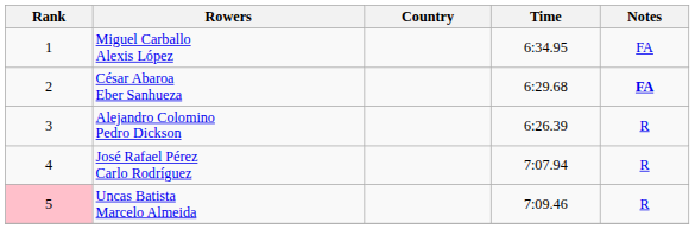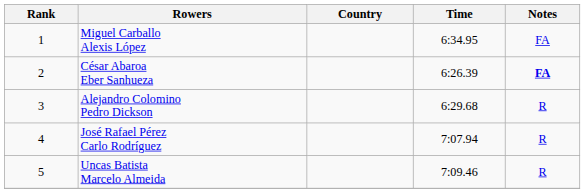 <table class="wikitable" width=60% style="text-align:center">
 <tr>
 <th>Rank</th>
 <th>Rowers</th>
 <th>Country</th>
 <th>Time</th>
 <th>Notes</th>
 </tr>
 <tr>
 <td>1</td>
 <td align=left><a href='#'>Miguel Carballo</a><br><a href='#'>Alexis López</a></td>
 <td align=left></td>
 <td>6:34.95</td>
 <td><a href='#'>FA</a></td>
 </tr>
 <tr>
 <td>2</td>
 <td align=left><a href='#'>César Abaroa</a><br><a href='#'>Eber Sanhueza</a></td>
 <td align=left></td>
-<td>6:29.68</td>
+<td>6:26.39</td>
 <td><strong><a href='#'>FA</a></strong></td>
 </tr>
 <tr>
 <td>3</td>
 <td align=left><a href='#'>Alejandro Colomino</a><br><a href='#'>Pedro Dickson</a></td>
 <td align=left></td>
-<td>6:26.39</td>
+<td>6:29.68</td>
 <td><a href='#'>R</a></td>
 </tr>
 <tr>
 <td>4</td>
 <td align=left><a href='#'>José Rafael Pérez</a><br><a href='#'>Carlo Rodríguez</a></td>
 <td align=left></td>
 <td>7:07.94</td>
 <td><a href='#'>R</a></td>
 </tr>
 <tr>
-<td style="background: pink;">5</td>
+<td>5</td>
 <td align=left><a href='#'>Uncas Batista</a><br><a href='#'>Marcelo Almeida</a></td>
 <td align=left></td>
 <td>7:09.46</td>
 <td><a href='#'>R</a></td>
 </tr>
 <tr>
 </tr>
 </table>
